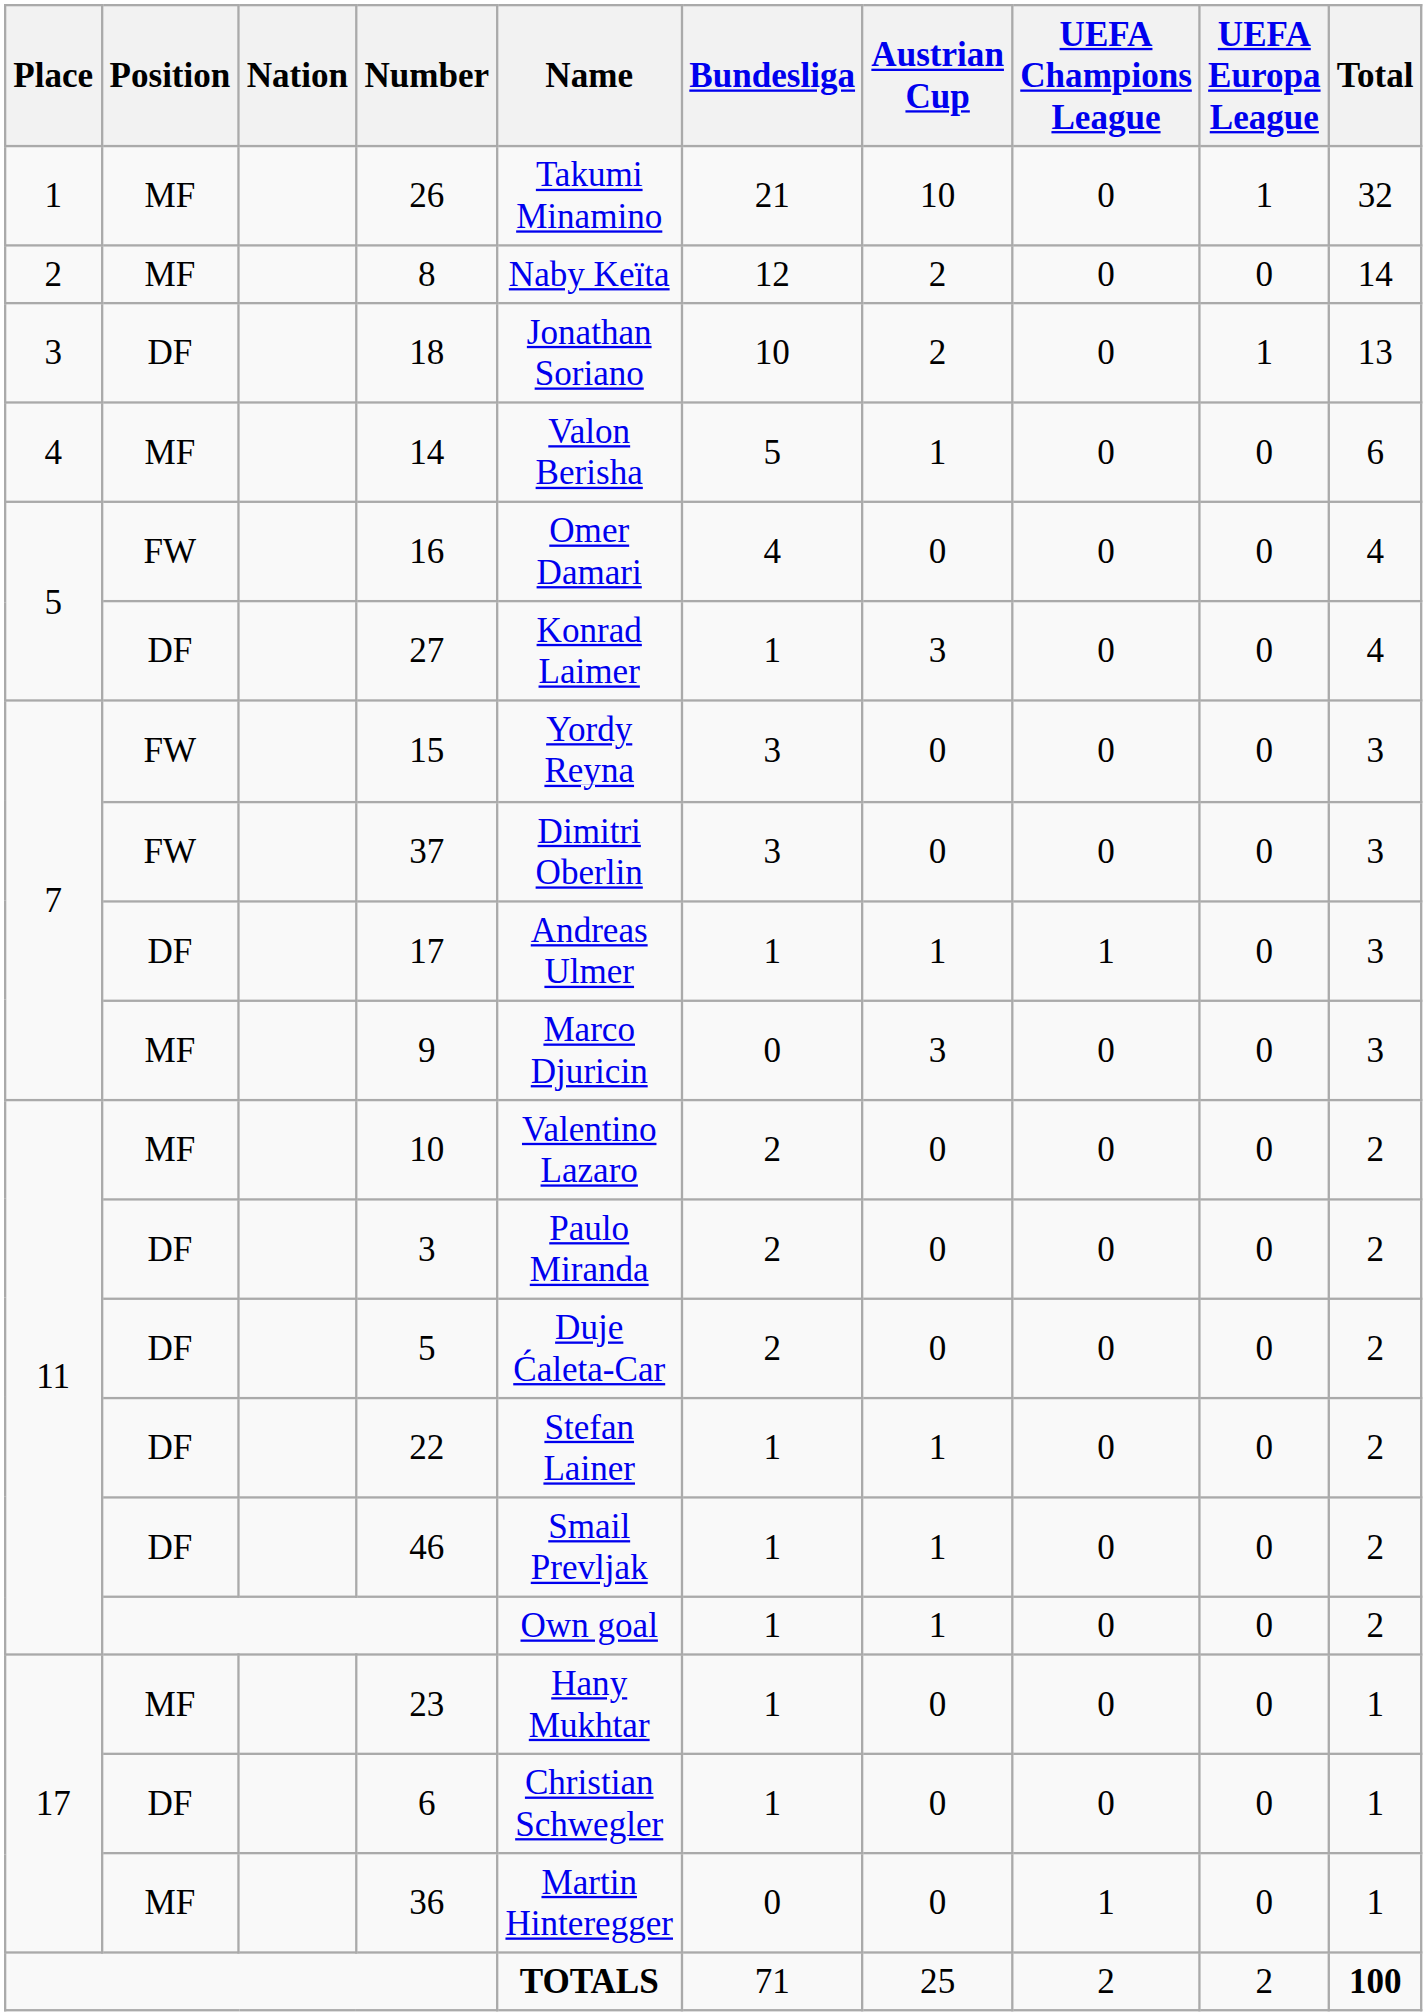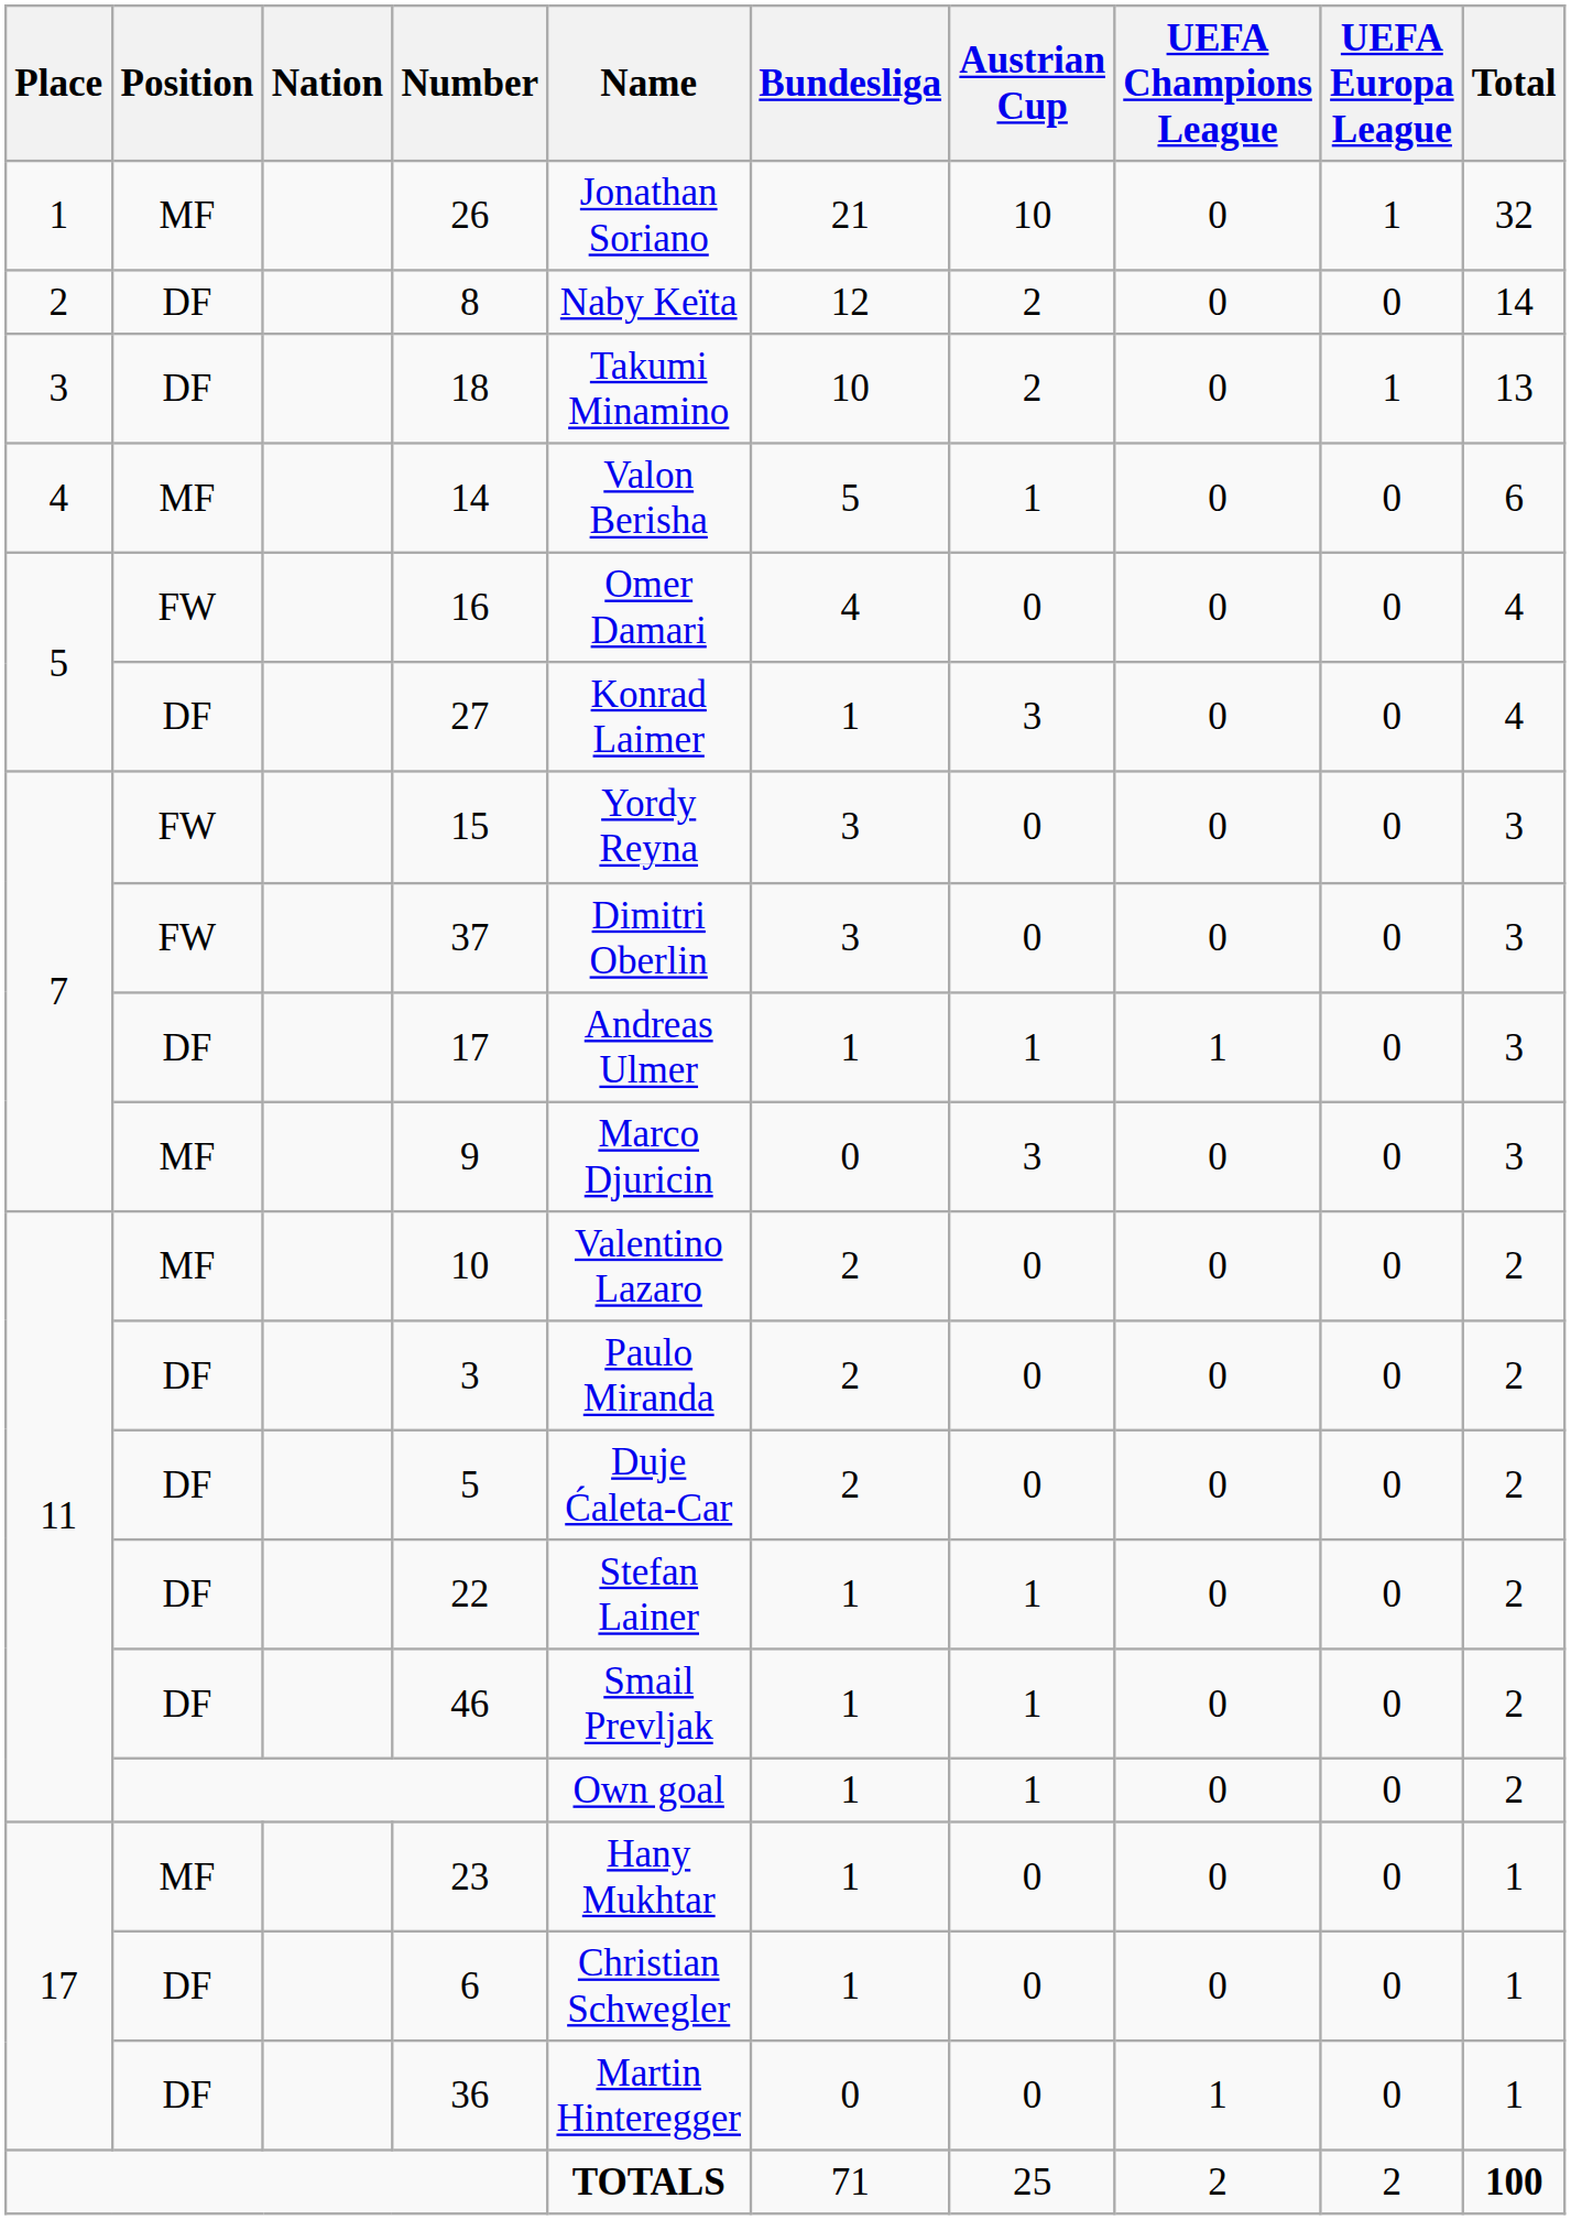 <table class="wikitable" style="font-size: 95%; text-align: center;">
 <tr>
 <th width=60>Place</th>
 <th width=60>Position</th>
 <th width=60>Nation</th>
 <th width=60>Number</th>
 <th width=200>Name</th>
 <th width=200><a href='#'>Bundesliga</a></th>
 <th width=200><a href='#'>Austrian Cup</a></th>
 <th width=200><a href='#'>UEFA Champions League</a></th>
 <th width=200><a href='#'>UEFA Europa League</a></th>
 <th width=80>Total</th>
 </tr>
 <tr>
 <td>1</td>
 <td>MF</td>
 <td></td>
 <td>26</td>
-<td><a href='#'>Takumi Minamino</a></td>
+<td><a href='#'>Jonathan Soriano</a></td>
 <td>21</td>
 <td>10</td>
 <td>0</td>
 <td>1</td>
 <td>32</td>
 </tr>
 <tr>
 <td>2</td>
-<td>MF</td>
+<td>DF</td>
 <td></td>
 <td>8</td>
 <td><a href='#'>Naby Keïta</a></td>
 <td>12</td>
 <td>2</td>
 <td>0</td>
 <td>0</td>
 <td>14</td>
 </tr>
 <tr>
 <td>3</td>
 <td>DF</td>
 <td></td>
 <td>18</td>
-<td><a href='#'>Jonathan Soriano</a></td>
+<td><a href='#'>Takumi Minamino</a></td>
 <td>10</td>
 <td>2</td>
 <td>0</td>
 <td>1</td>
 <td>13</td>
 </tr>
 <tr>
 <td>4</td>
 <td>MF</td>
 <td></td>
 <td>14</td>
 <td><a href='#'>Valon Berisha</a></td>
 <td>5</td>
 <td>1</td>
 <td>0</td>
 <td>0</td>
 <td>6</td>
 </tr>
 <tr>
 <td rowspan="2">5</td>
 <td>FW</td>
 <td></td>
 <td>16</td>
 <td><a href='#'>Omer Damari</a></td>
 <td>4</td>
 <td>0</td>
 <td>0</td>
 <td>0</td>
 <td>4</td>
 </tr>
 <tr>
 <td>DF</td>
 <td></td>
 <td>27</td>
 <td><a href='#'>Konrad Laimer</a></td>
 <td>1</td>
 <td>3</td>
 <td>0</td>
 <td>0</td>
 <td>4</td>
 </tr>
 <tr>
 <td rowspan="4">7</td>
 <td>FW</td>
 <td></td>
 <td>15</td>
 <td><a href='#'>Yordy Reyna</a></td>
 <td>3</td>
 <td>0</td>
 <td>0</td>
 <td>0</td>
 <td>3</td>
 </tr>
 <tr>
 <td>FW</td>
 <td></td>
 <td>37</td>
 <td><a href='#'>Dimitri Oberlin</a></td>
 <td>3</td>
 <td>0</td>
 <td>0</td>
 <td>0</td>
 <td>3</td>
 </tr>
 <tr>
 <td>DF</td>
 <td></td>
 <td>17</td>
 <td><a href='#'>Andreas Ulmer</a></td>
 <td>1</td>
 <td>1</td>
 <td>1</td>
 <td>0</td>
 <td>3</td>
 </tr>
 <tr>
 <td>MF</td>
 <td></td>
 <td>9</td>
 <td><a href='#'>Marco Djuricin</a></td>
 <td>0</td>
 <td>3</td>
 <td>0</td>
 <td>0</td>
 <td>3</td>
 </tr>
 <tr>
 <td rowspan="6">11</td>
 <td>MF</td>
 <td></td>
 <td>10</td>
 <td><a href='#'>Valentino Lazaro</a></td>
 <td>2</td>
 <td>0</td>
 <td>0</td>
 <td>0</td>
 <td>2</td>
 </tr>
 <tr>
 <td>DF</td>
 <td></td>
 <td>3</td>
 <td><a href='#'>Paulo Miranda</a></td>
 <td>2</td>
 <td>0</td>
 <td>0</td>
 <td>0</td>
 <td>2</td>
 </tr>
 <tr>
 <td>DF</td>
 <td></td>
 <td>5</td>
 <td><a href='#'>Duje Ćaleta-Car</a></td>
 <td>2</td>
 <td>0</td>
 <td>0</td>
 <td>0</td>
 <td>2</td>
 </tr>
 <tr>
 <td>DF</td>
 <td></td>
 <td>22</td>
 <td><a href='#'>Stefan Lainer</a></td>
 <td>1</td>
 <td>1</td>
 <td>0</td>
 <td>0</td>
 <td>2</td>
 </tr>
 <tr>
 <td>DF</td>
 <td></td>
 <td>46</td>
 <td><a href='#'>Smail Prevljak</a></td>
 <td>1</td>
 <td>1</td>
 <td>0</td>
 <td>0</td>
 <td>2</td>
 </tr>
 <tr>
 <td colspan="3"></td>
 <td><a href='#'>Own goal</a></td>
 <td>1</td>
 <td>1</td>
 <td>0</td>
 <td>0</td>
 <td>2</td>
 </tr>
 <tr>
 <td rowspan="3">17</td>
 <td>MF</td>
 <td></td>
 <td>23</td>
 <td><a href='#'>Hany Mukhtar</a></td>
 <td>1</td>
 <td>0</td>
 <td>0</td>
 <td>0</td>
 <td>1</td>
 </tr>
 <tr>
 <td>DF</td>
 <td></td>
 <td>6</td>
 <td><a href='#'>Christian Schwegler</a></td>
 <td>1</td>
 <td>0</td>
 <td>0</td>
 <td>0</td>
 <td>1</td>
 </tr>
 <tr>
-<td>MF</td>
+<td>DF</td>
 <td></td>
 <td>36</td>
 <td><a href='#'>Martin Hinteregger</a></td>
 <td>0</td>
 <td>0</td>
 <td>1</td>
 <td>0</td>
 <td>1</td>
 </tr>
 <tr>
 <td colspan="4"></td>
 <td><strong>TOTALS</strong></td>
 <td>71</td>
 <td>25</td>
 <td>2</td>
 <td>2</td>
 <td><strong>100</strong></td>
 </tr>
 </table>
